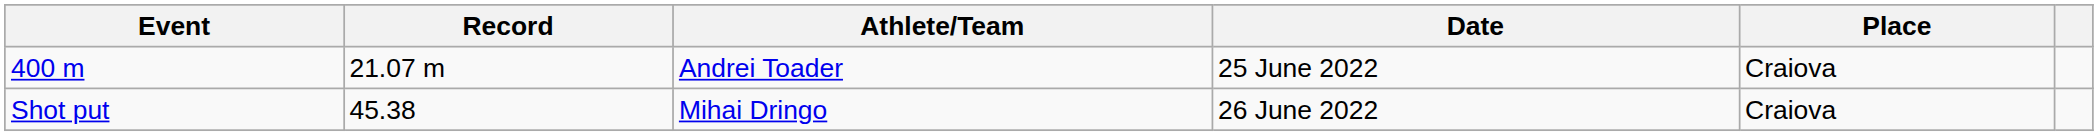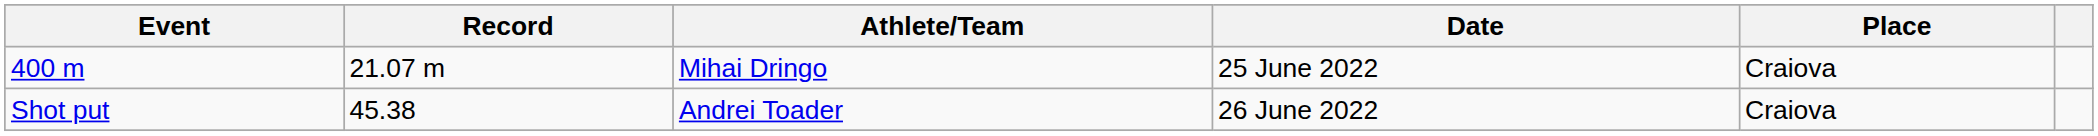 <table class="wikitable" style="font-size:95%; width: 95%;">
 <tr>
 <th>Event</th>
 <th>Record</th>
 <th>Athlete/Team</th>
 <th>Date</th>
 <th>Place</th>
 <th></th>
 </tr>
 <tr>
 <td><a href='#'>400 m</a></td>
 <td>21.07 m </td>
-<td><a href='#'>Andrei Toader</a></td>
+<td><a href='#'>Mihai Dringo</a></td>
 <td>25 June 2022</td>
 <td>Craiova</td>
 <td></td>
 </tr>
 <tr>
 <td><a href='#'>Shot put</a></td>
 <td>45.38 </td>
-<td><a href='#'>Mihai Dringo</a></td>
+<td><a href='#'>Andrei Toader</a></td>
 <td>26 June 2022</td>
 <td>Craiova</td>
 <td></td>
 </tr>
 </table>
